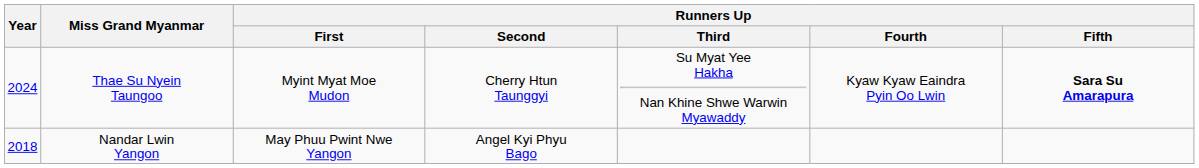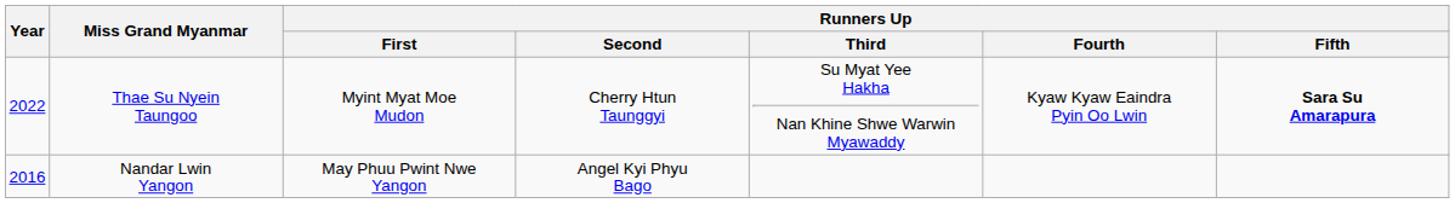 <table class="wikitable" style="font-size: 90%;">
 <tr>
 <th rowspan="2">Year</th>
 <th rowspan="2" width="200">Miss Grand Myanmar</th>
 <th colspan="5">Runners Up</th>
 </tr>
 <tr>
 <th width="200">First</th>
 <th width="200">Second</th>
 <th width="200">Third</th>
 <th width="200">Fourth</th>
 <th width="200">Fifth</th>
 </tr>
 <tr style="text-align:center;">
-<td><a href='#'>2024</a></td>
+<td><a href='#'>2022</a></td>
 <td><a href='#'>Thae Su Nyein</a><br> <a href='#'>Taungoo</a></td>
 <td>Myint Myat Moe<br> <a href='#'>Mudon</a></td>
 <td>Cherry Htun<br> <a href='#'>Taunggyi</a></td>
 <td>Su Myat Yee<br> <a href='#'>Hakha</a> <hr>Nan Khine Shwe Warwin<br> <a href='#'>Myawaddy</a> </td>
 <td>Kyaw Kyaw Eaindra<br> <a href='#'>Pyin Oo Lwin</a></td>
 <td><strong>Sara Su<br> <a href='#'>Amarapura</a></strong></td>
 </tr>
 <tr style="text-align:center;">
-<td><a href='#'>2018</a></td>
+<td><a href='#'>2016</a></td>
 <td>Nandar Lwin <br> <a href='#'>Yangon</a></td>
 <td>May Phuu Pwint Nwe<br> <a href='#'>Yangon</a></td>
 <td>Angel Kyi Phyu<br> <a href='#'>Bago</a></td>
 <td></td>
 <td></td>
 <td></td>
 </tr>
 </table>
